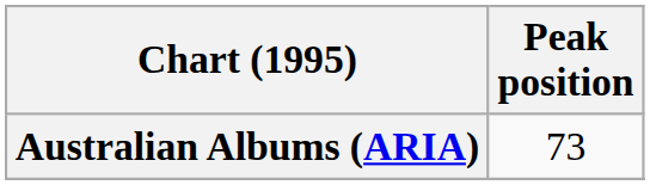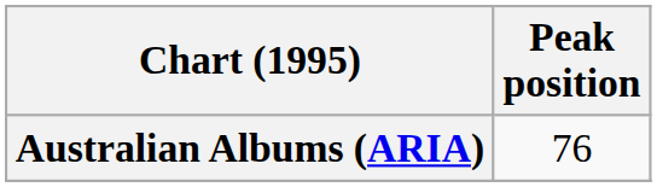 <table class="wikitable sortable plainrowheaders" style="text-align:center">
 <tr>
 <th scope="col">Chart (1995)</th>
 <th scope="col">Peak<br>position</th>
 </tr>
 <tr>
 <th scope="row">Australian Albums (<a href='#'>ARIA</a>)</th>
-<td>73</td>
+<td>76</td>
 </tr>
 <tr>
 </tr>
 <tr>
 </tr>
 <tr>
 </tr>
 <tr>
 </tr>
 <tr>
 </tr>
 </table>
